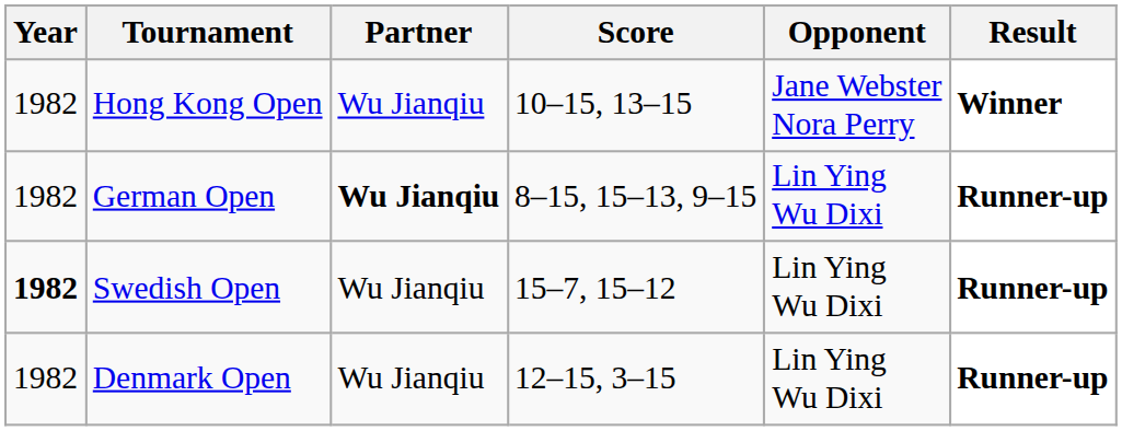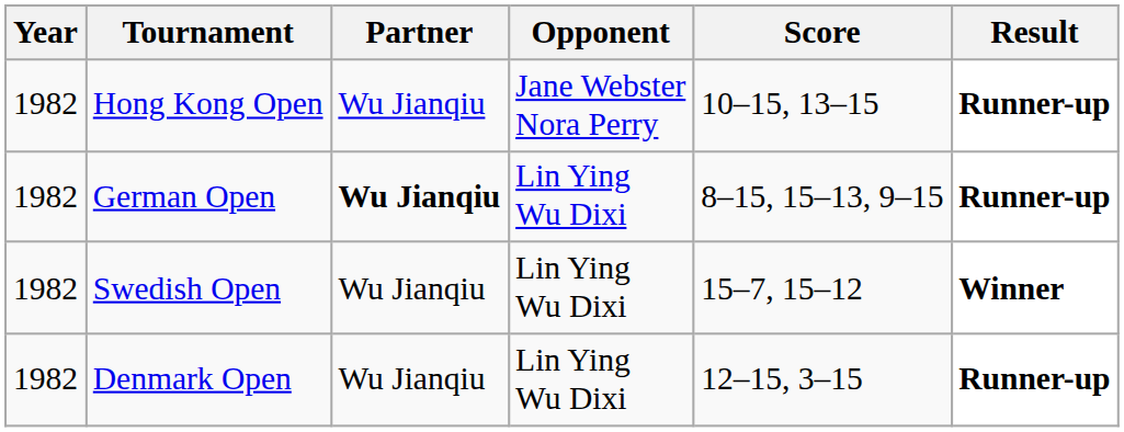 <table class="sortable wikitable" style="font-size:90%;">
 <tr>
 <th>Year</th>
 <th>Tournament</th>
 <th>Partner</th>
+<th>Opponent</th>
 <th>Score</th>
-<th>Opponent</th>
 <th>Result</th>
 </tr>
 <tr>
 <td align="center">1982</td>
 <td align="left"><a href='#'>Hong Kong Open</a></td>
 <td align="left"> <a href='#'>Wu Jianqiu</a></td>
+<td align="left"> <a href='#'>Jane Webster</a> <br> <a href='#'>Nora Perry</a></td>
 <td align="left">10–15, 13–15</td>
-<td align="left"> <a href='#'>Jane Webster</a> <br> <a href='#'>Nora Perry</a></td>
-<td style="text-align:left; background:white"> <strong>Winner</strong></td>
+<td style="text-align:left; background:white"> <strong>Runner-up</strong></td>
 </tr>
 <tr>
 <td align="center">1982</td>
 <td align="left"><a href='#'>German Open</a></td>
 <td align="left"><strong> Wu Jianqiu</strong></td>
+<td align="left"> <a href='#'>Lin Ying</a><br>  <a href='#'>Wu Dixi</a></td>
 <td align="left">8–15, 15–13, 9–15</td>
-<td align="left"> <a href='#'>Lin Ying</a><br>  <a href='#'>Wu Dixi</a></td>
 <td style="text-align:left; background:white"> <strong>Runner-up</strong></td>
 </tr>
 <tr>
-<td align="center"><strong>1982</strong></td>
+<td align="center">1982</td>
 <td align="left"><a href='#'>Swedish Open</a></td>
 <td align="left"> Wu Jianqiu</td>
+<td align="left"> Lin Ying<br>  Wu Dixi</td>
 <td align="left">15–7, 15–12</td>
-<td align="left"> Lin Ying<br>  Wu Dixi</td>
-<td style="text-align:left; background:white"> <strong>Runner-up</strong></td>
+<td style="text-align:left; background:white"> <strong>Winner</strong></td>
 </tr>
 <tr>
 <td align="center">1982</td>
 <td align="left"><a href='#'>Denmark Open</a></td>
 <td align="left"> Wu Jianqiu</td>
+<td align="left"> Lin Ying <br>  Wu Dixi</td>
 <td align="left">12–15, 3–15</td>
-<td align="left"> Lin Ying <br>  Wu Dixi</td>
 <td style="text-align:left; background:white"> <strong>Runner-up</strong></td>
 </tr>
 </table>
